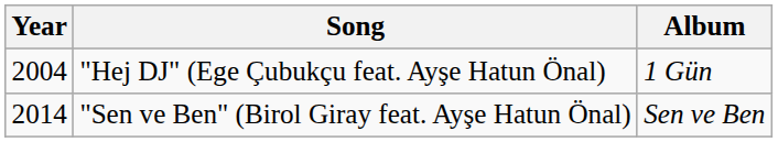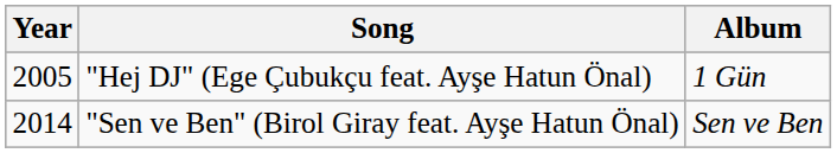 <table class="wikitable">
 <tr>
 <th>Year</th>
 <th>Song</th>
 <th>Album</th>
 </tr>
 <tr>
-<td>2004</td>
+<td>2005</td>
 <td>"Hej DJ" (Ege Çubukçu feat. Ayşe Hatun Önal)</td>
 <td><em>1 Gün</em></td>
 </tr>
 <tr>
 <td>2014</td>
 <td>"Sen ve Ben" (Birol Giray feat. Ayşe Hatun Önal)</td>
 <td><em>Sen ve Ben</em></td>
 </tr>
 </table>
